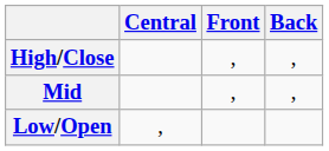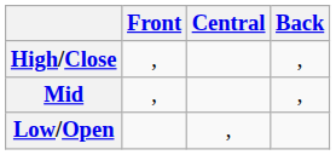 <table class="wikitable" style="text-align: center;">
 <tr>
 <th></th>
+<th><a href='#'>Front</a></th>
 <th><a href='#'>Central</a></th>
-<th><a href='#'>Front</a></th>
 <th><a href='#'>Back</a></th>
 </tr>
 <tr>
 <th><a href='#'>High</a>/<a href='#'>Close</a></th>
+<td>, </td>
 <td></td>
-<td>, </td>
 <td>, </td>
 </tr>
 <tr>
 <th><a href='#'>Mid</a></th>
+<td>, </td>
 <td></td>
-<td>, </td>
 <td>, </td>
 </tr>
 <tr>
 <th><a href='#'>Low</a>/<a href='#'>Open</a></th>
+<td></td>
 <td>, </td>
-<td></td>
 <td></td>
 </tr>
 </table>
